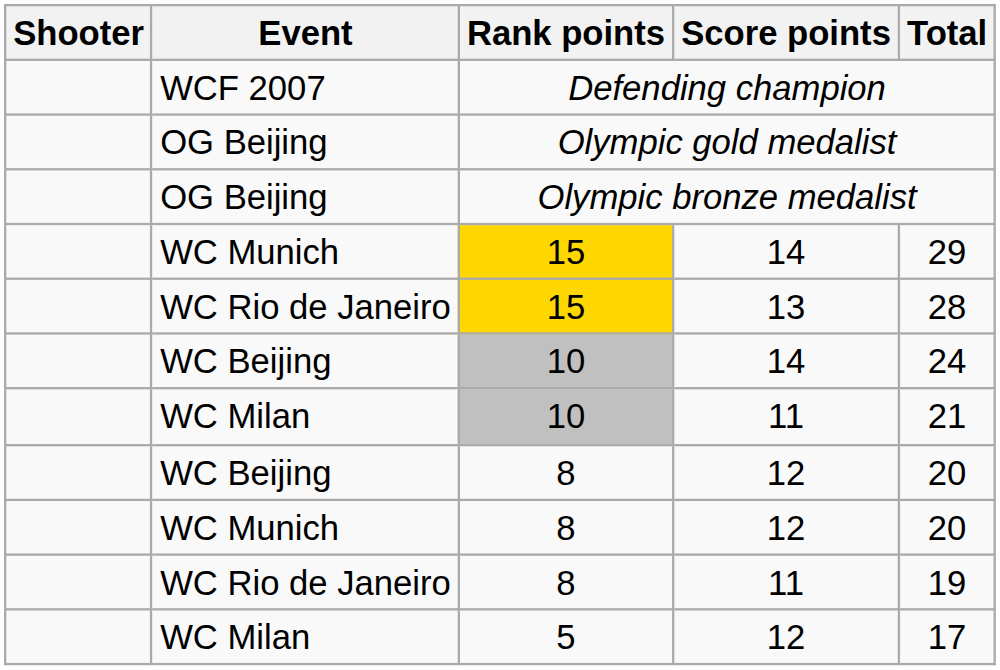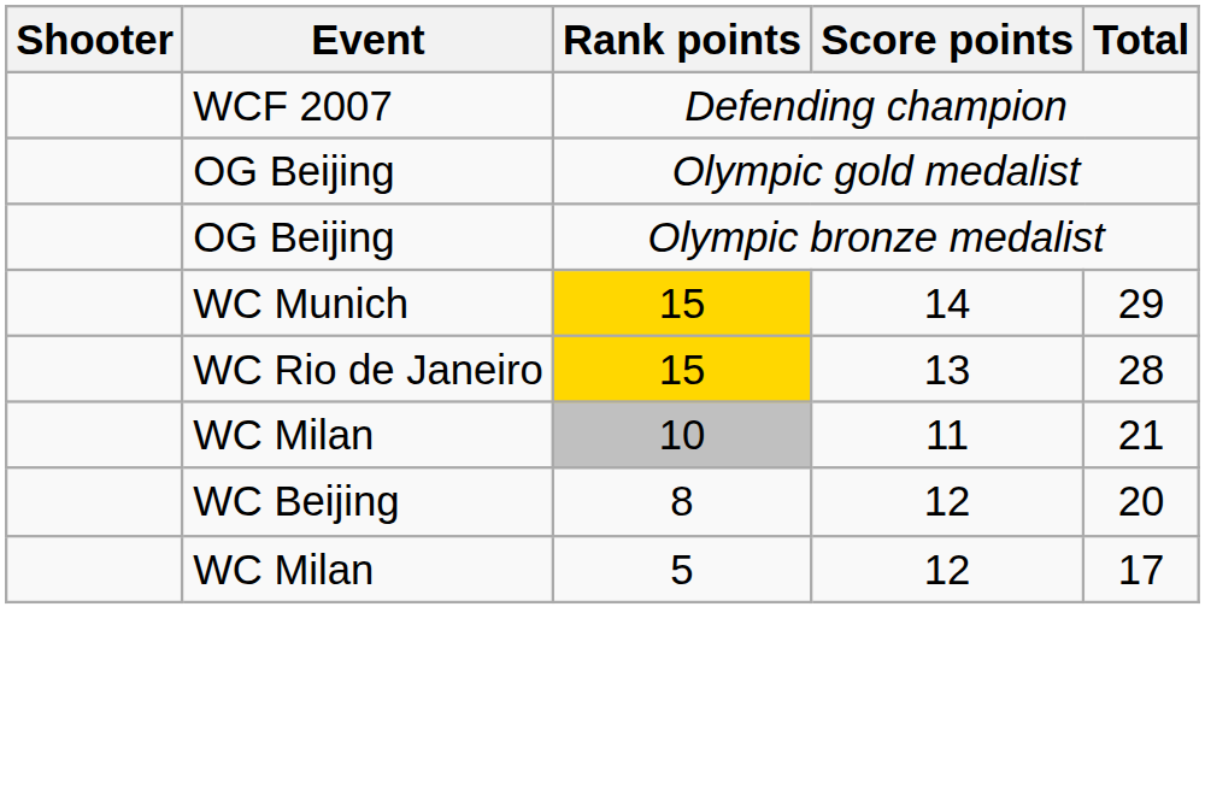 <table class="wikitable" style="font-size: 95%">
 <tr>
 <th>Shooter</th>
 <th>Event</th>
 <th>Rank points</th>
 <th>Score points</th>
 <th>Total</th>
 </tr>
 <tr>
 <td></td>
 <td>WCF 2007</td>
 <td colspan=3 style="text-align: center"><em>Defending champion</em></td>
 </tr>
 <tr>
 <td></td>
 <td>OG Beijing</td>
 <td colspan=3 style="text-align: center"><em>Olympic gold medalist</em></td>
 </tr>
 <tr>
 <td></td>
 <td>OG Beijing</td>
 <td colspan=3 style="text-align: center"><em>Olympic bronze medalist</em></td>
 </tr>
 <tr>
 <td></td>
 <td>WC Munich</td>
 <td style="text-align: center; background: gold">15</td>
 <td style="text-align: center">14</td>
 <td style="text-align: center">29</td>
 </tr>
 <tr>
 <td></td>
 <td>WC Rio de Janeiro</td>
 <td style="text-align: center; background: gold">15</td>
 <td style="text-align: center">13</td>
 <td style="text-align: center">28</td>
 </tr>
 <tr>
 <td></td>
-<td>WC Beijing</td>
-<td style="text-align: center; background: silver">10</td>
-<td style="text-align: center">14</td>
-<td style="text-align: center">24</td>
-</tr>
-<tr>
-<td></td>
 <td>WC Milan</td>
 <td style="text-align: center; background: silver">10</td>
 <td style="text-align: center">11</td>
 <td style="text-align: center">21</td>
 </tr>
 <tr>
 <td></td>
 <td>WC Beijing</td>
 <td style="text-align: center; background: bronze">8</td>
 <td style="text-align: center">12</td>
 <td style="text-align: center">20</td>
 </tr>
 <tr>
 <td></td>
-<td>WC Munich</td>
-<td style="text-align: center; background: bronze">8</td>
-<td style="text-align: center">12</td>
-<td style="text-align: center">20</td>
-</tr>
-<tr>
-<td></td>
-<td>WC Rio de Janeiro</td>
-<td style="text-align: center; background: bronze">8</td>
-<td style="text-align: center">11</td>
-<td style="text-align: center">19</td>
-</tr>
-<tr>
-<td></td>
 <td>WC Milan</td>
 <td style="text-align: center">5</td>
 <td style="text-align: center">12</td>
 <td style="text-align: center">17</td>
 </tr>
 </table>
